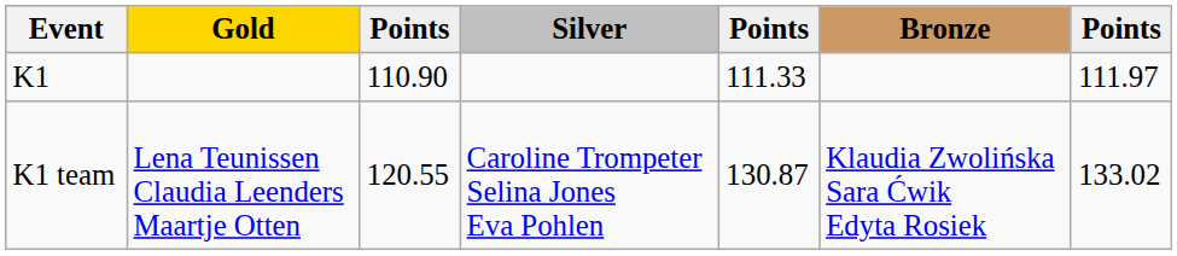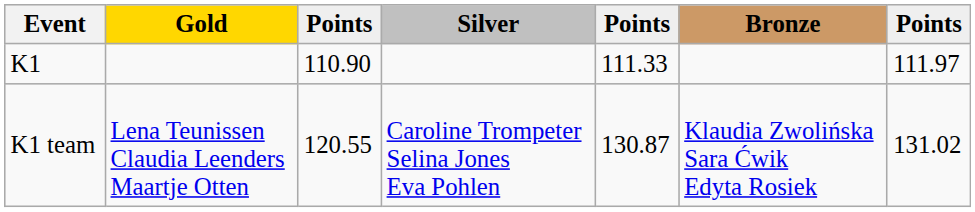 <table class="wikitable" width=100%>
 <tr>
 <th>Event</th>
 <td align=center bgcolor="gold"><strong>Gold</strong></td>
 <td align=center bgcolor="EFEFEF"><strong>Points</strong></td>
 <td align=center bgcolor="silver"><strong>Silver</strong></td>
 <td align=center bgcolor="EFEFEF"><strong>Points</strong></td>
 <td align=center bgcolor="CC9966"><strong>Bronze</strong></td>
 <td align=center bgcolor="EFEFEF"><strong>Points</strong></td>
 </tr>
 <tr>
 <td>K1</td>
 <td></td>
 <td>110.90</td>
 <td></td>
 <td>111.33</td>
 <td></td>
 <td>111.97</td>
 </tr>
 <tr>
 <td>K1 team</td>
 <td><br><a href='#'>Lena Teunissen</a><br><a href='#'>Claudia Leenders</a><br><a href='#'>Maartje Otten</a></td>
 <td>120.55</td>
 <td><br><a href='#'>Caroline Trompeter</a><br><a href='#'>Selina Jones</a><br><a href='#'>Eva Pohlen</a></td>
 <td>130.87</td>
 <td><br><a href='#'>Klaudia Zwolińska</a><br><a href='#'>Sara Ćwik</a><br><a href='#'>Edyta Rosiek</a></td>
-<td>133.02</td>
+<td>131.02</td>
 </tr>
 </table>
